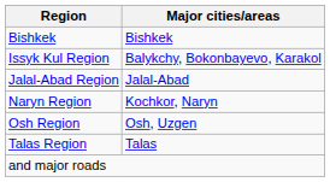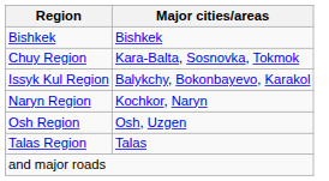 <table class="wikitable" style="font-size:90%">
 <tr>
 <th>Region</th>
 <th>Major cities/areas</th>
 </tr>
 <tr>
 <td><a href='#'>Bishkek</a></td>
 <td><a href='#'>Bishkek</a></td>
 </tr>
 <tr>
+<td><a href='#'>Chuy Region</a></td>
+<td><a href='#'>Kara-Balta</a>, <a href='#'>Sosnovka</a>, <a href='#'>Tokmok</a></td>
+</tr>
+<tr>
 <td><a href='#'>Issyk Kul Region</a></td>
 <td><a href='#'>Balykchy</a>, <a href='#'>Bokonbayevo</a>, <a href='#'>Karakol</a></td>
-</tr>
-<tr>
-<td><a href='#'>Jalal-Abad Region</a></td>
-<td><a href='#'>Jalal-Abad</a></td>
 </tr>
 <tr>
 <td><a href='#'>Naryn Region</a></td>
 <td><a href='#'>Kochkor</a>, <a href='#'>Naryn</a></td>
 </tr>
 <tr>
 <td><a href='#'>Osh Region</a></td>
 <td><a href='#'>Osh</a>, <a href='#'>Uzgen</a></td>
 </tr>
 <tr>
 <td><a href='#'>Talas Region</a></td>
 <td><a href='#'>Talas</a></td>
 </tr>
 <tr>
 <td colspan=2>and major roads</td>
 </tr>
 </table>
